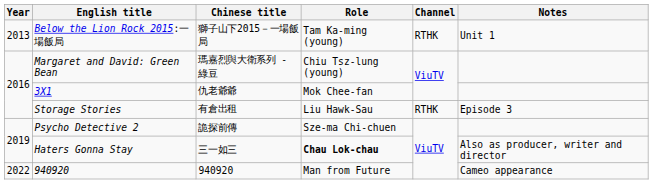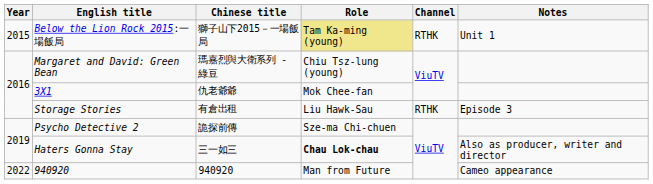 <table class="wikitable">
 <tr>
 <th>Year</th>
 <th>English title</th>
 <th>Chinese title</th>
 <th>Role</th>
 <th>Channel</th>
 <th>Notes</th>
 </tr>
 <tr>
-<td>2013</td>
+<td>2015</td>
 <td><em><a href='#'>Below the Lion Rock 2015</a></em>:一場飯局</td>
 <td>獅子山下2015－一場飯局</td>
-<td>Tam Ka-ming (young)</td>
+<td style="background: khaki;">Tam Ka-ming (young)</td>
 <td>RTHK</td>
 <td>Unit 1</td>
 </tr>
 <tr>
 <td rowspan="3">2016</td>
 <td><em>Margaret and David: Green Bean</em></td>
 <td>瑪嘉烈與大衛系列 - 綠豆</td>
 <td>Chiu Tsz-lung (young)</td>
 <td rowspan =2><a href='#'>ViuTV</a></td>
 <td></td>
 </tr>
 <tr>
 <td><em><a href='#'>3X1</a></em></td>
 <td>仇老爺爺</td>
 <td>Mok Chee-fan</td>
 <td></td>
 </tr>
 <tr>
 <td><em>Storage Stories</em></td>
 <td>有倉出租</td>
 <td>Liu Hawk-Sau</td>
 <td>RTHK</td>
 <td>Episode 3</td>
 </tr>
 <tr>
 <td rowspan="2">2019</td>
 <td><em>Psycho Detective 2</em></td>
 <td>詭探前傳</td>
 <td>Sze-ma Chi-chuen</td>
 <td rowspan="3"><a href='#'>ViuTV</a></td>
 <td></td>
 </tr>
 <tr>
 <td><em>Haters Gonna Stay</em></td>
 <td>三一如三</td>
 <td><strong>Chau Lok-chau</strong></td>
 <td>Also as producer, writer and director</td>
 </tr>
 <tr>
 <td>2022</td>
 <td><em>940920</em></td>
 <td>940920</td>
 <td>Man from Future</td>
 <td>Cameo appearance</td>
 </tr>
 </table>
